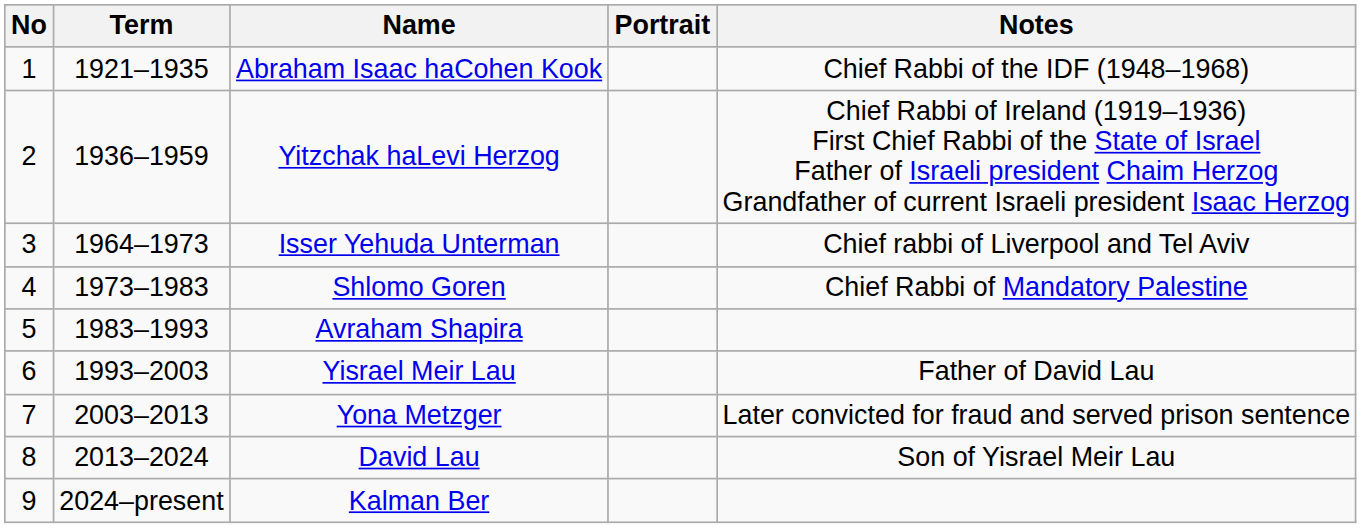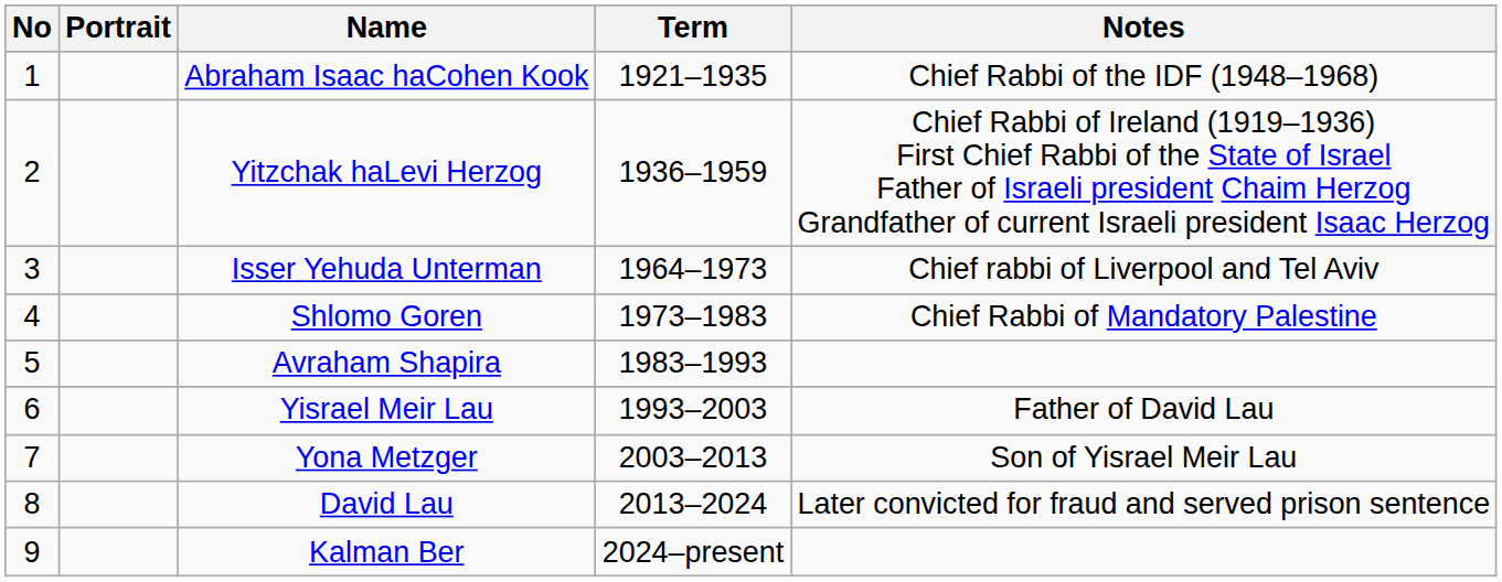 <table class="wikitable" style="text-align:center">
 <tr>
 <th>No</th>
+<th>Portrait</th>
+<th>Name</th>
 <th>Term</th>
-<th>Name</th>
-<th>Portrait</th>
 <th>Notes</th>
 </tr>
 <tr>
 <td>1</td>
+<td></td>
+<td><a href='#'>Abraham Isaac haCohen Kook</a><br></td>
 <td>1921–1935</td>
-<td><a href='#'>Abraham Isaac haCohen Kook</a><br></td>
-<td></td>
 <td>Chief Rabbi of the IDF (1948–1968)</td>
 </tr>
 <tr>
 <td>2</td>
+<td></td>
+<td><a href='#'>Yitzchak haLevi Herzog</a><br></td>
 <td>1936–1959</td>
-<td><a href='#'>Yitzchak haLevi Herzog</a><br></td>
-<td></td>
 <td>Chief Rabbi of Ireland (1919–1936)<br>First Chief Rabbi of the <a href='#'>State of Israel</a><br>Father of <a href='#'>Israeli president</a> <a href='#'>Chaim Herzog</a><br>Grandfather of current Israeli president <a href='#'>Isaac Herzog</a></td>
 </tr>
 <tr>
 <td>3</td>
+<td></td>
+<td><a href='#'>Isser Yehuda Unterman</a><br></td>
 <td>1964–1973</td>
-<td><a href='#'>Isser Yehuda Unterman</a><br></td>
-<td></td>
 <td>Chief rabbi of Liverpool and Tel Aviv</td>
 </tr>
 <tr>
 <td>4</td>
+<td></td>
+<td><a href='#'>Shlomo Goren</a><br></td>
 <td>1973–1983</td>
-<td><a href='#'>Shlomo Goren</a><br></td>
-<td></td>
 <td>Chief Rabbi of <a href='#'>Mandatory Palestine</a></td>
 </tr>
 <tr>
 <td>5</td>
+<td></td>
+<td><a href='#'>Avraham Shapira</a><br></td>
 <td>1983–1993</td>
-<td><a href='#'>Avraham Shapira</a><br></td>
-<td></td>
 <td></td>
 </tr>
 <tr>
 <td>6</td>
+<td></td>
+<td><a href='#'>Yisrael Meir Lau</a><br></td>
 <td>1993–2003</td>
-<td><a href='#'>Yisrael Meir Lau</a><br></td>
-<td></td>
 <td>Father of David Lau</td>
 </tr>
 <tr>
 <td>7</td>
+<td></td>
+<td><a href='#'>Yona Metzger</a><br></td>
 <td>2003–2013</td>
-<td><a href='#'>Yona Metzger</a><br></td>
+<td>Son of Yisrael Meir Lau</td>
+</tr>
+<tr>
+<td>8</td>
 <td></td>
+<td><a href='#'>David Lau</a><br></td>
+<td>2013–2024</td>
 <td>Later convicted for fraud and served prison sentence</td>
 </tr>
 <tr>
-<td>8</td>
-<td>2013–2024</td>
-<td><a href='#'>David Lau</a><br></td>
+<td>9</td>
 <td></td>
-<td>Son of Yisrael Meir Lau</td>
-</tr>
-<tr>
-<td>9</td>
+<td><a href='#'>Kalman Ber</a><br></td>
 <td>2024–present</td>
-<td><a href='#'>Kalman Ber</a><br></td>
-<td></td>
 <td></td>
 </tr>
 </table>
